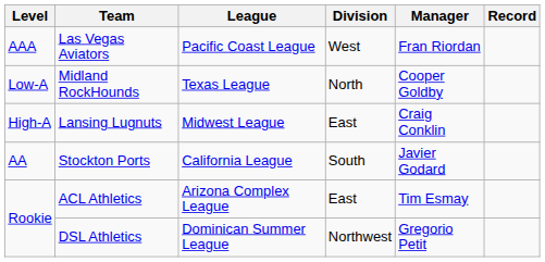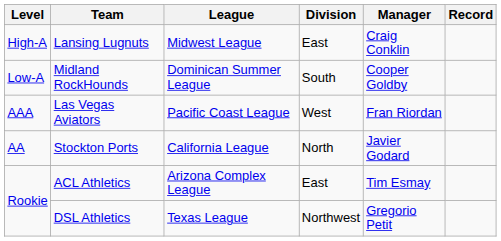 <table class="wikitable" style="text-align:left">
 <tr>
 <th>Level</th>
 <th>Team</th>
 <th>League</th>
 <th>Division</th>
 <th>Manager</th>
 <th>Record</th>
 </tr>
 <tr>
+<td><a href='#'>High-A</a></td>
+<td><a href='#'>Lansing Lugnuts</a></td>
+<td><a href='#'>Midwest League</a></td>
+<td>East</td>
+<td><a href='#'>Craig Conklin</a></td>
+<td></td>
+</tr>
+<tr>
+<td><a href='#'>Low-A</a></td>
+<td><a href='#'>Midland RockHounds</a></td>
+<td><a href='#'>Dominican Summer League</a></td>
+<td>South</td>
+<td><a href='#'>Cooper Goldby</a></td>
+<td></td>
+</tr>
+<tr>
 <td><a href='#'>AAA</a></td>
 <td><a href='#'>Las Vegas Aviators</a></td>
 <td><a href='#'>Pacific Coast League</a></td>
 <td>West</td>
 <td><a href='#'>Fran Riordan</a></td>
 <td></td>
 </tr>
 <tr>
-<td><a href='#'>Low-A</a></td>
-<td><a href='#'>Midland RockHounds</a></td>
-<td><a href='#'>Texas League</a></td>
-<td>North</td>
-<td><a href='#'>Cooper Goldby</a></td>
-<td></td>
-</tr>
-<tr>
-<td><a href='#'>High-A</a></td>
-<td><a href='#'>Lansing Lugnuts</a></td>
-<td><a href='#'>Midwest League</a></td>
-<td>East</td>
-<td><a href='#'>Craig Conklin</a></td>
-<td></td>
-</tr>
-<tr>
 <td><a href='#'>AA</a></td>
 <td><a href='#'>Stockton Ports</a></td>
 <td><a href='#'>California League</a></td>
-<td>South</td>
+<td>North</td>
 <td><a href='#'>Javier Godard</a></td>
 <td></td>
 </tr>
 <tr>
 <td rowspan=2><a href='#'>Rookie</a></td>
 <td><a href='#'>ACL Athletics</a></td>
 <td><a href='#'>Arizona Complex League</a></td>
 <td>East</td>
 <td><a href='#'>Tim Esmay</a></td>
 <td></td>
 </tr>
 <tr>
 <td><a href='#'>DSL Athletics</a></td>
-<td><a href='#'>Dominican Summer League</a></td>
+<td><a href='#'>Texas League</a></td>
 <td>Northwest</td>
 <td><a href='#'>Gregorio Petit</a></td>
 <td></td>
 </tr>
 </table>
